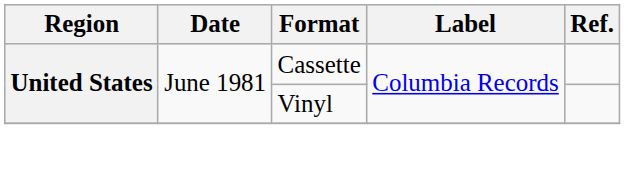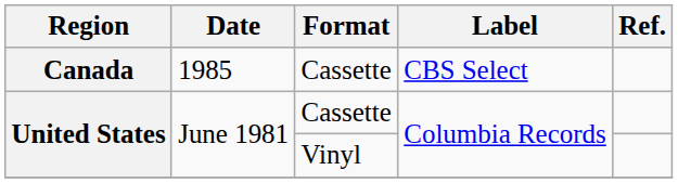 <table class="wikitable plainrowheaders">
 <tr>
 <th scope="col">Region</th>
 <th scope="col">Date</th>
 <th scope="col">Format</th>
 <th scope="col">Label</th>
 <th scope="col">Ref.</th>
+</tr>
+<tr>
+<th scope="row">Canada</th>
+<td>1985</td>
+<td>Cassette</td>
+<td><a href='#'>CBS Select</a></td>
+<td></td>
 </tr>
 <tr>
 <th scope="row" rowspan="2">United States</th>
 <td rowspan="2">June 1981</td>
 <td>Cassette</td>
 <td rowspan="2"><a href='#'>Columbia Records</a></td>
 <td></td>
 </tr>
 <tr>
 <td>Vinyl</td>
 <td></td>
 </tr>
 <tr>
 </tr>
 </table>
